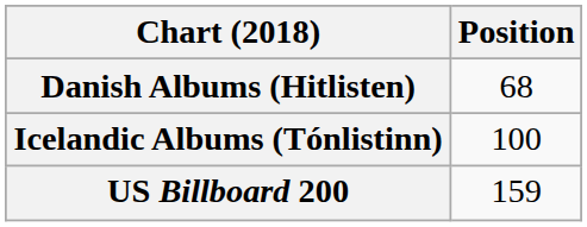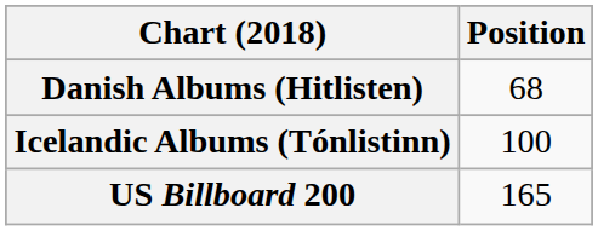 <table class="wikitable sortable plainrowheaders" style="text-align:center">
 <tr>
 <th scope="col">Chart (2018)</th>
 <th scope="col">Position</th>
 </tr>
 <tr>
 <th scope="row">Danish Albums (Hitlisten)</th>
 <td>68</td>
 </tr>
 <tr>
 <th scope="row">Icelandic Albums (Tónlistinn)</th>
 <td>100</td>
 </tr>
 <tr>
 <th scope="row">US <em>Billboard</em> 200</th>
-<td>159</td>
+<td>165</td>
 </tr>
 </table>
